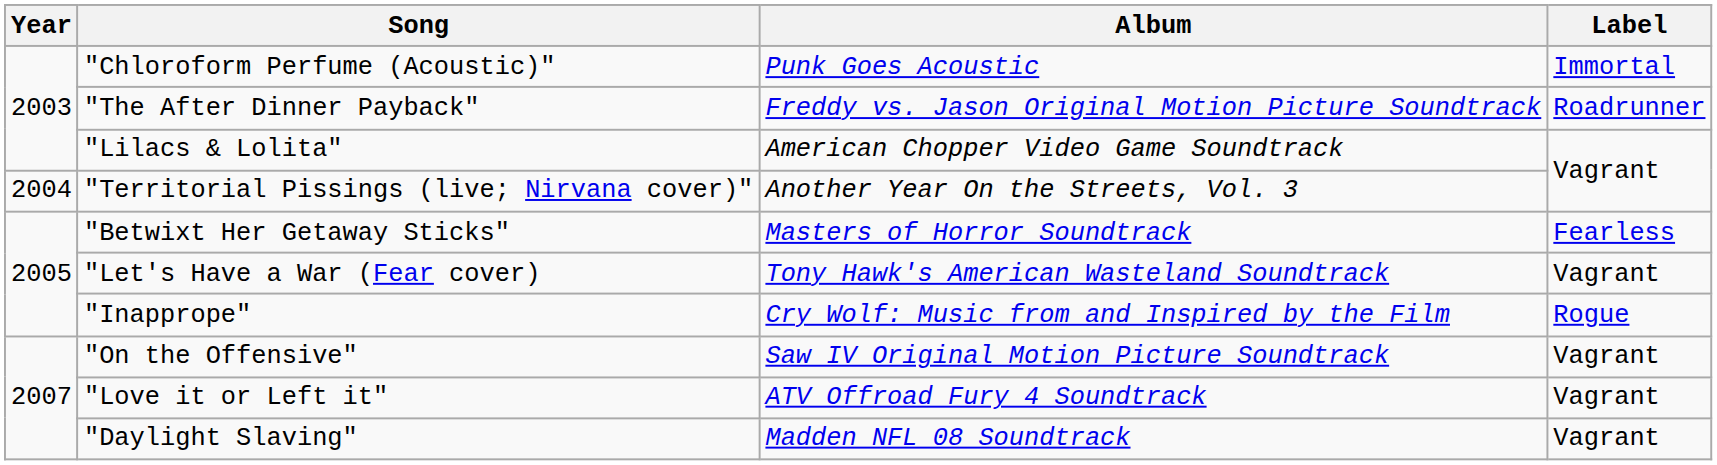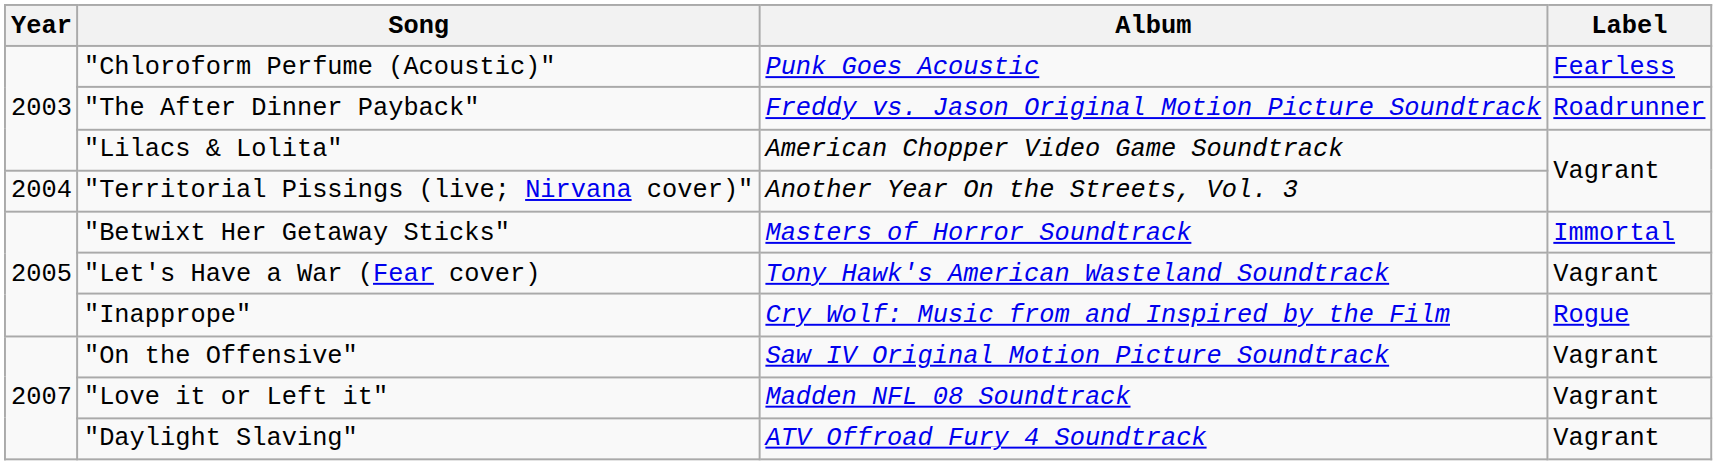 <table class=wikitable>
 <tr>
 <th>Year</th>
 <th>Song</th>
 <th>Album</th>
 <th>Label</th>
 </tr>
 <tr>
 <td rowspan=3>2003</td>
 <td>"Chloroform Perfume (Acoustic)"</td>
 <td><em><a href='#'>Punk Goes Acoustic</a></em></td>
-<td><a href='#'>Immortal</a></td>
+<td><a href='#'>Fearless</a></td>
 </tr>
 <tr>
 <td>"The After Dinner Payback"</td>
 <td><em><a href='#'>Freddy vs. Jason Original Motion Picture Soundtrack</a></em></td>
 <td><a href='#'>Roadrunner</a></td>
 </tr>
 <tr>
 <td>"Lilacs & Lolita"</td>
 <td><em>American Chopper Video Game Soundtrack</em></td>
 <td rowspan=2>Vagrant</td>
 </tr>
 <tr>
 <td>2004</td>
 <td>"Territorial Pissings (live; <a href='#'>Nirvana</a> cover)"</td>
 <td><em>Another Year On the Streets, Vol. 3</em></td>
 </tr>
 <tr>
 <td rowspan=3>2005</td>
 <td>"Betwixt Her Getaway Sticks"</td>
 <td><em><a href='#'>Masters of Horror Soundtrack</a></em></td>
-<td><a href='#'>Fearless</a></td>
+<td><a href='#'>Immortal</a></td>
 </tr>
 <tr>
 <td>"Let's Have a War (<a href='#'>Fear</a> cover)</td>
 <td><em><a href='#'>Tony Hawk's American Wasteland Soundtrack</a></em></td>
 <td>Vagrant</td>
 </tr>
 <tr>
 <td>"Inapprope"</td>
 <td><em><a href='#'>Cry Wolf: Music from and Inspired by the Film</a></em></td>
 <td><a href='#'>Rogue</a></td>
 </tr>
 <tr>
 <td rowspan=3>2007</td>
 <td>"On the Offensive"</td>
 <td><em><a href='#'>Saw IV Original Motion Picture Soundtrack</a></em></td>
 <td>Vagrant</td>
 </tr>
 <tr>
 <td>"Love it or Left it"</td>
-<td><em><a href='#'>ATV Offroad Fury 4 Soundtrack</a></em></td>
+<td><em><a href='#'>Madden NFL 08 Soundtrack</a></em></td>
 <td>Vagrant</td>
 </tr>
 <tr>
 <td>"Daylight Slaving"</td>
-<td><em><a href='#'>Madden NFL 08 Soundtrack</a></em></td>
+<td><em><a href='#'>ATV Offroad Fury 4 Soundtrack</a></em></td>
 <td>Vagrant</td>
 </tr>
 </table>
